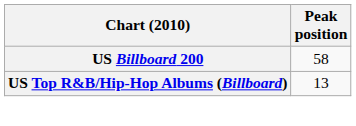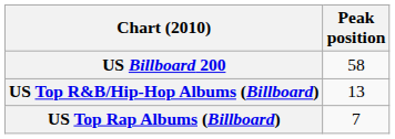 <table class="wikitable sortable plainrowheaders" style="text-align:center">
 <tr>
 <th scope="col">Chart (2010)</th>
 <th scope="col">Peak<br>position</th>
 </tr>
 <tr>
 <th scope="row">US <a href='#'><em>Billboard</em> 200</a></th>
 <td>58</td>
 </tr>
 <tr>
 <th scope="row">US <a href='#'>Top R&B/Hip-Hop Albums</a> (<em><a href='#'>Billboard</a></em>)</th>
 <td>13</td>
 </tr>
+<tr>
+<th scope="row">US <a href='#'>Top Rap Albums</a> (<em><a href='#'>Billboard</a></em>)</th>
+<td>7</td>
+</tr>
 </table>
